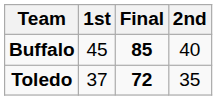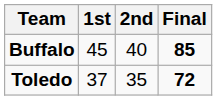 <table class="wikitable" style="text-align:center">
 <tr>
 <th>Team</th>
 <th>1st</th>
+<th>2nd</th>
 <th>Final</th>
-<th>2nd</th>
 </tr>
 <tr>
 <td><strong>Buffalo</strong></td>
 <td>45</td>
+<td>40</td>
 <td><strong>85</strong></td>
-<td>40</td>
 </tr>
 <tr>
 <td><strong>Toledo</strong></td>
 <td>37</td>
+<td>35</td>
 <td><strong>72</strong></td>
-<td>35</td>
 </tr>
 </table>
